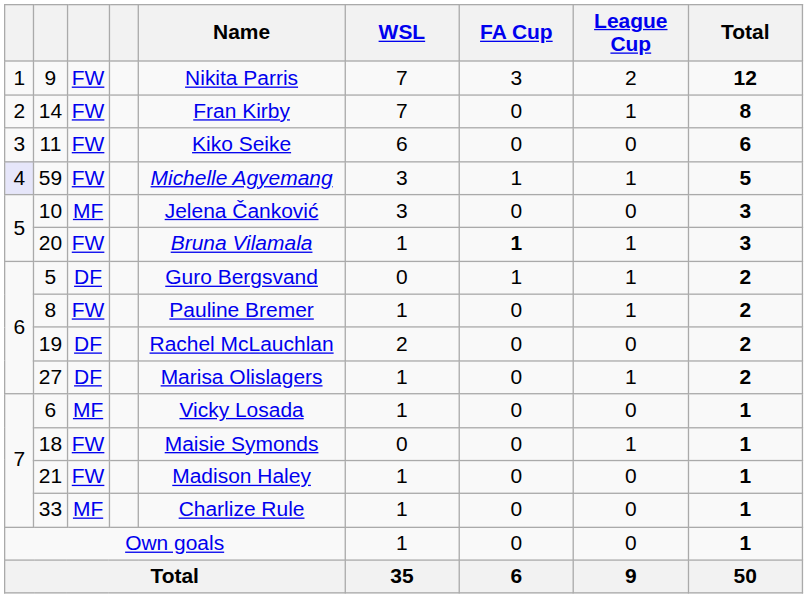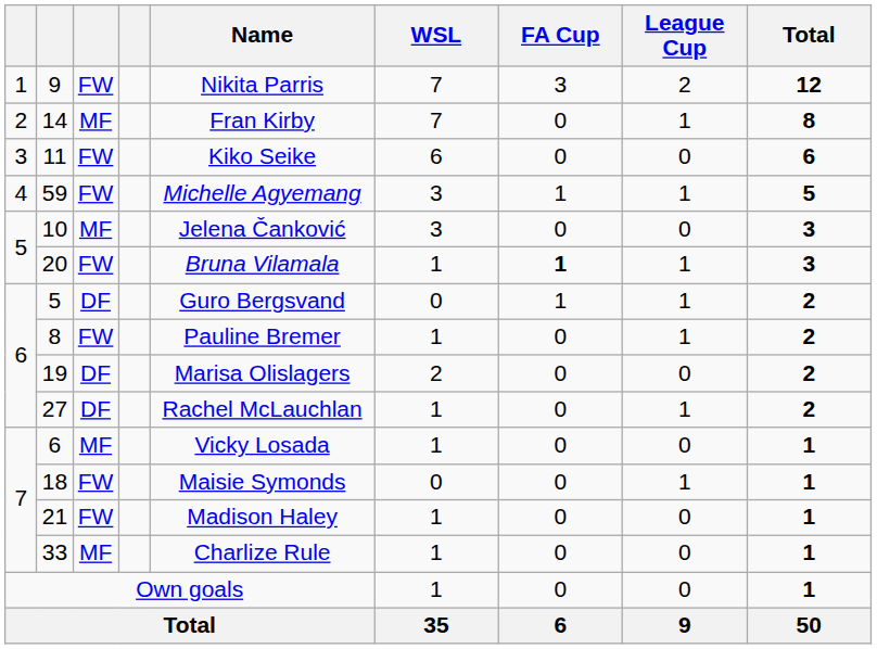 <table class="wikitable sortable" style="text-align:center">
 <tr>
 <th width=15></th>
 <th width=15></th>
 <th width=15></th>
 <th width=15></th>
 <th width=150>Name</th>
 <th width=80><a href='#'>WSL</a></th>
 <th width=80><a href='#'>FA Cup</a></th>
 <th width=80><a href='#'>League Cup</a></th>
 <th width=80>Total</th>
 </tr>
 <tr>
 <td>1</td>
 <td>9</td>
 <td><a href='#'>FW</a></td>
 <td></td>
 <td><a href='#'>Nikita Parris</a></td>
 <td>7</td>
 <td>3</td>
 <td>2</td>
 <td><strong>12</strong></td>
 </tr>
 <tr>
 <td>2</td>
 <td>14</td>
-<td><a href='#'>FW</a></td>
+<td><a href='#'>MF</a></td>
 <td></td>
 <td><a href='#'>Fran Kirby</a></td>
 <td>7</td>
 <td>0</td>
 <td>1</td>
 <td><strong>8</strong></td>
 </tr>
 <tr>
 <td>3</td>
 <td>11</td>
 <td><a href='#'>FW</a></td>
 <td></td>
 <td><a href='#'>Kiko Seike</a></td>
 <td>6</td>
 <td>0</td>
 <td>0</td>
 <td><strong>6</strong></td>
 </tr>
 <tr>
-<td style="background: lavender;">4</td>
+<td>4</td>
 <td>59</td>
 <td><a href='#'>FW</a></td>
 <td></td>
 <td><em><a href='#'>Michelle Agyemang</a></em></td>
 <td>3</td>
 <td>1</td>
 <td>1</td>
 <td><strong>5</strong></td>
 </tr>
 <tr>
 <td rowspan=2>5</td>
 <td>10</td>
 <td><a href='#'>MF</a></td>
 <td></td>
 <td><a href='#'>Jelena Čanković</a></td>
 <td>3</td>
 <td>0</td>
 <td>0</td>
 <td><strong>3</strong></td>
 </tr>
 <tr>
 <td>20</td>
 <td><a href='#'>FW</a></td>
 <td></td>
 <td><em><a href='#'>Bruna Vilamala</a></em></td>
 <td>1</td>
 <td><strong>1</strong></td>
 <td>1</td>
 <td><strong>3</strong></td>
 </tr>
 <tr>
 <td rowspan=4>6</td>
 <td>5</td>
 <td><a href='#'>DF</a></td>
 <td></td>
 <td><a href='#'>Guro Bergsvand</a></td>
 <td>0</td>
 <td>1</td>
 <td>1</td>
 <td><strong>2</strong></td>
 </tr>
 <tr>
 <td>8</td>
 <td><a href='#'>FW</a></td>
 <td></td>
 <td><a href='#'>Pauline Bremer</a></td>
 <td>1</td>
 <td>0</td>
 <td>1</td>
 <td><strong>2</strong></td>
 </tr>
 <tr>
 <td>19</td>
 <td><a href='#'>DF</a></td>
 <td></td>
-<td><a href='#'>Rachel McLauchlan</a></td>
+<td><a href='#'>Marisa Olislagers</a></td>
 <td>2</td>
 <td>0</td>
 <td>0</td>
 <td><strong>2</strong></td>
 </tr>
 <tr>
 <td>27</td>
 <td><a href='#'>DF</a></td>
 <td></td>
-<td><a href='#'>Marisa Olislagers</a></td>
+<td><a href='#'>Rachel McLauchlan</a></td>
 <td>1</td>
 <td>0</td>
 <td>1</td>
 <td><strong>2</strong></td>
 </tr>
 <tr>
 <td rowspan=4>7</td>
 <td>6</td>
 <td><a href='#'>MF</a></td>
 <td></td>
 <td><a href='#'>Vicky Losada</a></td>
 <td>1</td>
 <td>0</td>
 <td>0</td>
 <td><strong>1</strong></td>
 </tr>
 <tr>
 <td>18</td>
 <td><a href='#'>FW</a></td>
 <td></td>
 <td><a href='#'>Maisie Symonds</a></td>
 <td>0</td>
 <td>0</td>
 <td>1</td>
 <td><strong>1</strong></td>
 </tr>
 <tr>
 <td>21</td>
 <td><a href='#'>FW</a></td>
 <td></td>
 <td><a href='#'>Madison Haley</a></td>
 <td>1</td>
 <td>0</td>
 <td>0</td>
 <td><strong>1</strong></td>
 </tr>
 <tr>
 <td>33</td>
 <td><a href='#'>MF</a></td>
 <td></td>
 <td><a href='#'>Charlize Rule</a></td>
 <td>1</td>
 <td>0</td>
 <td>0</td>
 <td><strong>1</strong></td>
 </tr>
 <tr>
 <td colspan=5><a href='#'>Own goals</a></td>
 <td>1</td>
 <td>0</td>
 <td>0</td>
 <td><strong>1</strong></td>
 </tr>
 <tr>
 <th colspan="5">Total</th>
 <th>35</th>
 <th>6</th>
 <th>9</th>
 <th>50</th>
 </tr>
 </table>
